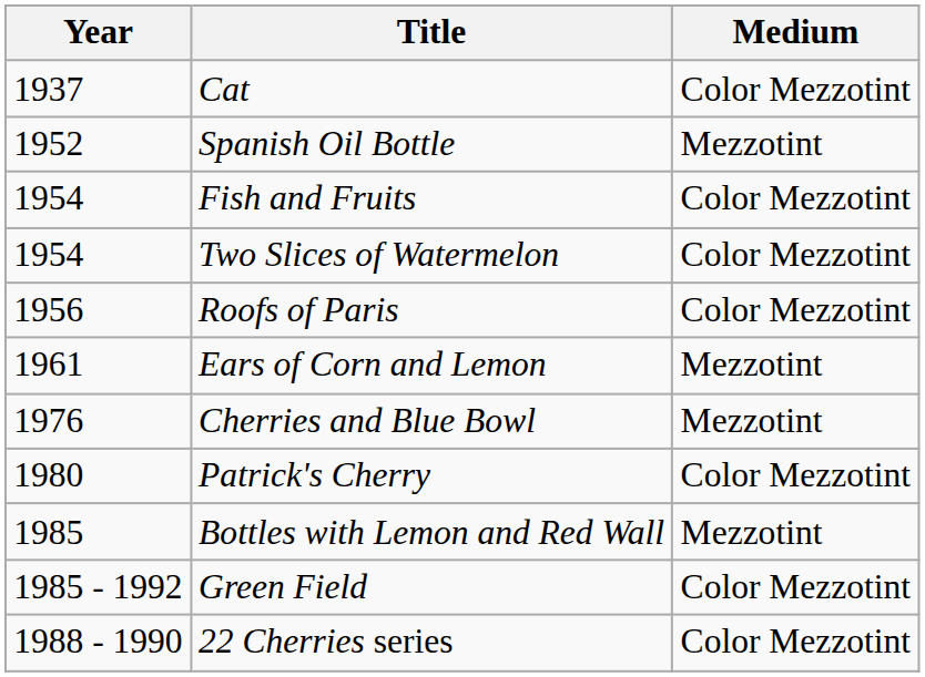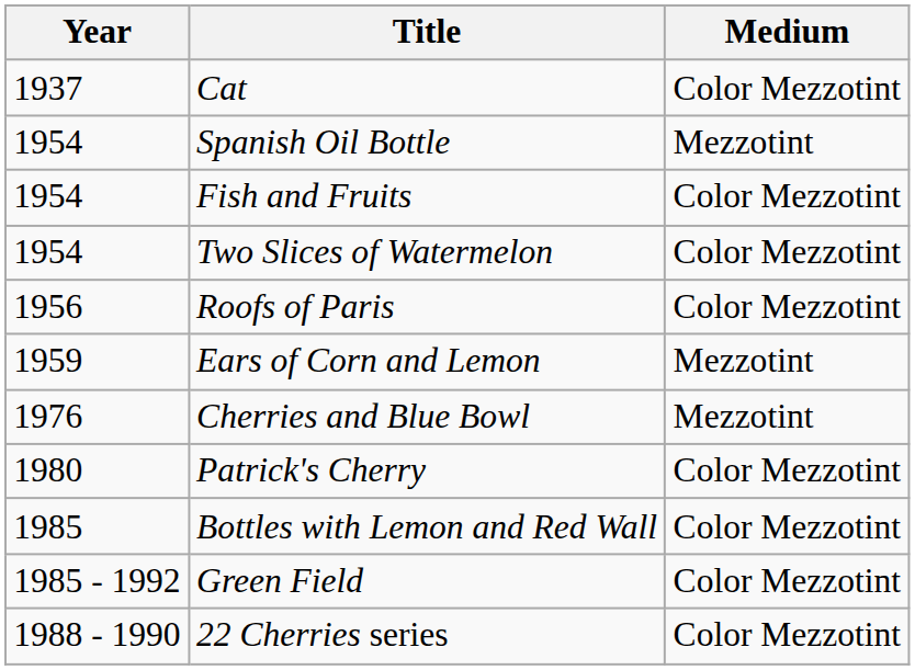 <table class="wikitable">
 <tr>
 <th>Year</th>
 <th>Title</th>
 <th>Medium</th>
 </tr>
 <tr>
 <td>1937</td>
 <td><em>Cat</em></td>
 <td>Color Mezzotint</td>
 </tr>
 <tr>
-<td>1952</td>
+<td>1954</td>
 <td><em>Spanish Oil Bottle</em></td>
 <td>Mezzotint</td>
 </tr>
 <tr>
 <td>1954</td>
 <td><em>Fish and Fruits</em></td>
 <td>Color Mezzotint</td>
 </tr>
 <tr>
 <td>1954</td>
 <td><em>Two Slices of Watermelon</em></td>
 <td>Color Mezzotint</td>
 </tr>
 <tr>
 <td>1956</td>
 <td><em>Roofs of Paris</em></td>
 <td>Color Mezzotint</td>
 </tr>
 <tr>
-<td>1961</td>
+<td>1959</td>
 <td><em>Ears of Corn and Lemon</em></td>
 <td>Mezzotint</td>
 </tr>
 <tr>
 <td>1976</td>
 <td><em>Cherries and Blue Bowl</em></td>
 <td>Mezzotint</td>
 </tr>
 <tr>
 <td>1980</td>
 <td><em>Patrick's Cherry</em></td>
 <td>Color Mezzotint</td>
 </tr>
 <tr>
 <td>1985</td>
 <td><em>Bottles with Lemon and Red Wall</em></td>
-<td>Mezzotint</td>
+<td>Color Mezzotint</td>
 </tr>
 <tr>
 <td>1985 - 1992</td>
 <td><em>Green Field</em></td>
 <td>Color Mezzotint</td>
 </tr>
 <tr>
 <td>1988 - 1990</td>
 <td><em>22 Cherries</em> series</td>
 <td>Color Mezzotint</td>
 </tr>
 </table>
